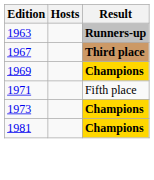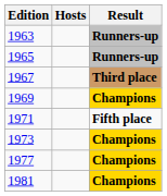 <table class="wikitable">
 <tr>
 <th>Edition</th>
 <th>Hosts</th>
 <th>Result</th>
 </tr>
 <tr>
 <td><a href='#'>1963</a></td>
+<td></td>
+<td bgcolor=Silver><strong>Runners-up</strong></td>
+</tr>
+<tr>
+<td><a href='#'>1965</a></td>
 <td></td>
 <td bgcolor=Silver><strong>Runners-up</strong></td>
 </tr>
 <tr>
 <td><a href='#'>1967</a></td>
 <td></td>
 <td bgcolor=cc9966><strong>Third place</strong></td>
 </tr>
 <tr>
 <td><a href='#'>1969</a></td>
 <td></td>
 <td bgcolor=Gold><strong>Champions</strong></td>
 </tr>
 <tr>
 <td><a href='#'>1971</a></td>
 <td></td>
-<td>Fifth place</td>
+<td><strong>Fifth place</strong></td>
 </tr>
 <tr>
 <td><a href='#'>1973</a></td>
+<td></td>
+<td bgcolor=Gold><strong>Champions</strong></td>
+</tr>
+<tr>
+<td><a href='#'>1977</a></td>
 <td></td>
 <td bgcolor=Gold><strong>Champions</strong></td>
 </tr>
 <tr>
 <td><a href='#'>1981</a></td>
 <td></td>
 <td bgcolor=Gold><strong>Champions</strong></td>
 </tr>
 </table>
